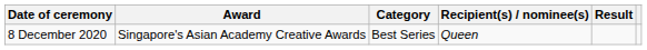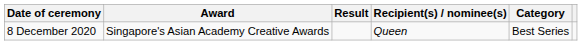 <table class="wikitable sortable">
 <tr>
 <th>Date of ceremony</th>
 <th>Award</th>
+<th>Result</th>
+<th>Recipient(s) / nominee(s)</th>
 <th>Category</th>
-<th>Recipient(s) / nominee(s)</th>
-<th>Result</th>
 <th></th>
 </tr>
 <tr>
 <td>8 December 2020</td>
 <td>Singapore's Asian Academy Creative Awards</td>
+<td></td>
+<td><em>Queen</em></td>
 <td>Best Series</td>
-<td><em>Queen</em></td>
-<td></td>
 <td></td>
 </tr>
 </table>
